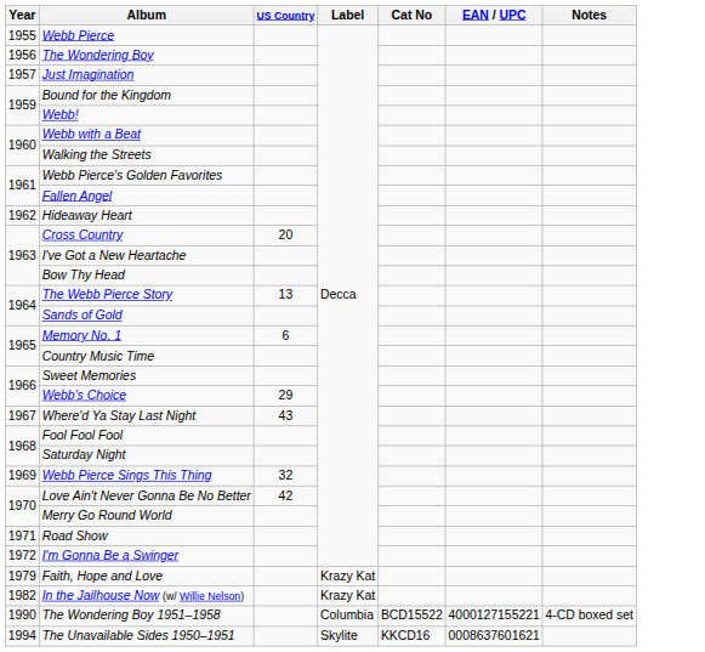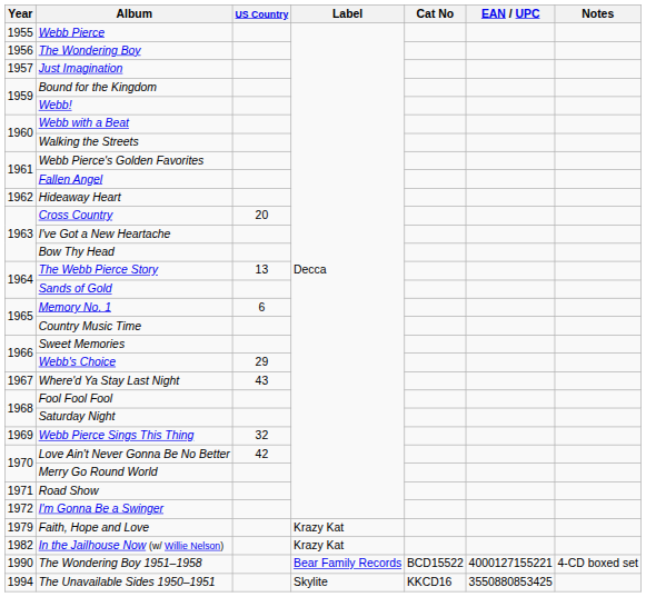 <table class="wikitable">
 <tr>
 <th>Year</th>
 <th>Album</th>
 <th><small><a href='#'>US Country</a></small></th>
 <th>Label</th>
 <th>Cat No</th>
 <th><a href='#'>EAN</a> / <a href='#'>UPC</a></th>
 <th>Notes</th>
 </tr>
 <tr>
 <td>1955</td>
 <td><em><a href='#'>Webb Pierce</a></em></td>
 <td></td>
 <td rowspan="27">Decca</td>
 <td></td>
 <td></td>
 <td></td>
 </tr>
 <tr>
 <td>1956</td>
 <td><em><a href='#'>The Wondering Boy</a></em></td>
 <td></td>
 <td></td>
 <td></td>
 <td></td>
 </tr>
 <tr>
 <td>1957</td>
 <td><em><a href='#'>Just Imagination</a></em></td>
 <td></td>
 <td></td>
 <td></td>
 <td></td>
 </tr>
 <tr>
 <td rowspan="2">1959</td>
 <td><em>Bound for the Kingdom</em></td>
 <td></td>
 <td></td>
 <td></td>
 <td></td>
 </tr>
 <tr>
 <td><em><a href='#'>Webb!</a></em></td>
 <td></td>
 <td></td>
 <td></td>
 <td></td>
 </tr>
 <tr>
 <td rowspan="2">1960</td>
 <td><em><a href='#'>Webb with a Beat</a></em></td>
 <td></td>
 <td></td>
 <td></td>
 <td></td>
 </tr>
 <tr>
 <td><em>Walking the Streets</em></td>
 <td></td>
 <td></td>
 <td></td>
 <td></td>
 </tr>
 <tr>
 <td rowspan="2">1961</td>
 <td><em>Webb Pierce's Golden Favorites</em></td>
 <td></td>
 <td></td>
 <td></td>
 <td></td>
 </tr>
 <tr>
 <td><em><a href='#'>Fallen Angel</a></em></td>
 <td></td>
 <td></td>
 <td></td>
 <td></td>
 </tr>
 <tr>
 <td>1962</td>
 <td><em>Hideaway Heart</em></td>
 <td></td>
 <td></td>
 <td></td>
 <td></td>
 </tr>
 <tr>
 <td rowspan="3">1963</td>
 <td><em><a href='#'>Cross Country</a></em></td>
 <td align="center">20</td>
 <td></td>
 <td></td>
 <td></td>
 </tr>
 <tr>
 <td><em>I've Got a New Heartache</em></td>
 <td></td>
 <td></td>
 <td></td>
 <td></td>
 </tr>
 <tr>
 <td><em>Bow Thy Head</em></td>
 <td></td>
 <td></td>
 <td></td>
 <td></td>
 </tr>
 <tr>
 <td rowspan="2">1964</td>
 <td><em><a href='#'>The Webb Pierce Story</a></em></td>
 <td align="center">13</td>
 <td></td>
 <td></td>
 <td></td>
 </tr>
 <tr>
 <td><em><a href='#'>Sands of Gold</a></em></td>
 <td></td>
 <td></td>
 <td></td>
 <td></td>
 </tr>
 <tr>
 <td rowspan="2">1965</td>
 <td><em><a href='#'>Memory No. 1</a></em></td>
 <td align="center">6</td>
 <td></td>
 <td></td>
 <td></td>
 </tr>
 <tr>
 <td><em>Country Music Time</em></td>
 <td></td>
 <td></td>
 <td></td>
 <td></td>
 </tr>
 <tr>
 <td rowspan="2">1966</td>
 <td><em>Sweet Memories</em></td>
 <td></td>
 <td></td>
 <td></td>
 <td></td>
 </tr>
 <tr>
 <td><em><a href='#'>Webb's Choice</a></em></td>
 <td align="center">29</td>
 <td></td>
 <td></td>
 <td></td>
 </tr>
 <tr>
 <td>1967</td>
 <td><em>Where'd Ya Stay Last Night</em></td>
 <td align="center">43</td>
 <td></td>
 <td></td>
 <td></td>
 </tr>
 <tr>
 <td rowspan="2">1968</td>
 <td><em>Fool Fool Fool</em></td>
 <td></td>
 <td></td>
 <td></td>
 <td></td>
 </tr>
 <tr>
 <td><em>Saturday Night</em></td>
 <td></td>
 <td></td>
 <td></td>
 <td></td>
 </tr>
 <tr>
 <td>1969</td>
 <td><em><a href='#'>Webb Pierce Sings This Thing</a></em></td>
 <td align="center">32</td>
 <td></td>
 <td></td>
 <td></td>
 </tr>
 <tr>
 <td rowspan="2">1970</td>
 <td><em>Love Ain't Never Gonna Be No Better</em></td>
 <td align="center">42</td>
 <td></td>
 <td></td>
 <td></td>
 </tr>
 <tr>
 <td><em>Merry Go Round World</em></td>
 <td></td>
 <td></td>
 <td></td>
 <td></td>
 </tr>
 <tr>
 <td>1971</td>
 <td><em>Road Show</em></td>
 <td></td>
 <td></td>
 <td></td>
 <td></td>
 </tr>
 <tr>
 <td>1972</td>
 <td><em><a href='#'>I'm Gonna Be a Swinger</a></em></td>
 <td></td>
 <td></td>
 <td></td>
 <td></td>
 </tr>
 <tr>
 <td>1979</td>
 <td><em>Faith, Hope and Love</em></td>
 <td></td>
 <td>Krazy Kat</td>
 <td></td>
 <td></td>
 <td></td>
 </tr>
 <tr>
 <td>1982</td>
 <td><em><a href='#'>In the Jailhouse Now</a></em> <small>(w/ <a href='#'>Willie Nelson</a>)</small></td>
 <td></td>
 <td>Krazy Kat</td>
 <td></td>
 <td></td>
 <td></td>
 </tr>
 <tr>
 <td>1990</td>
 <td><em>The Wondering Boy 1951–1958</em></td>
 <td></td>
-<td>Columbia</td>
+<td><a href='#'>Bear Family Records</a></td>
 <td>BCD15522</td>
 <td>4000127155221</td>
 <td>4-CD boxed set</td>
 </tr>
 <tr>
 <td>1994</td>
 <td><em>The Unavailable Sides 1950–1951</em></td>
 <td></td>
 <td>Skylite</td>
 <td>KKCD16</td>
-<td>0008637601621</td>
+<td>3550880853425</td>
 <td></td>
 </tr>
 </table>
